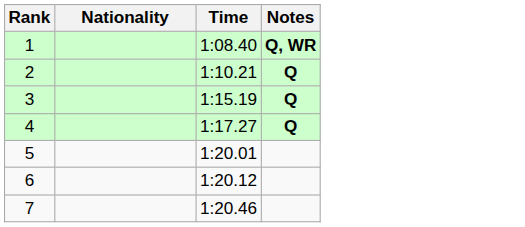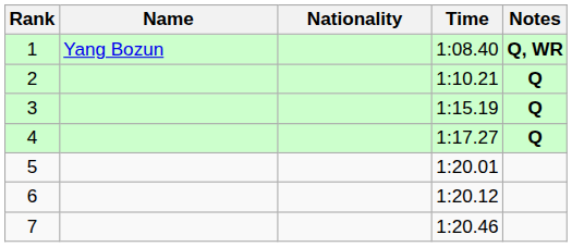 <table class="wikitable sortable" style="text-align:center">
 <tr>
 <th>Rank</th>
+<th style="width:180px">Name</th>
 <th style="width:125px">Nationality</th>
 <th>Time</th>
 <th>Notes</th>
 </tr>
 <tr style="background:#cfc;">
 <td>1</td>
+<td style="text-align:left;"><a href='#'>Yang Bozun</a></td>
 <td style="text-align:left;"></td>
 <td>1:08.40</td>
 <td><strong>Q, WR</strong></td>
 </tr>
 <tr style="background:#cfc;">
 <td>2</td>
 <td style="text-align:left;"></td>
+<td style="text-align:left;"></td>
 <td>1:10.21</td>
 <td><strong>Q</strong></td>
 </tr>
 <tr style="background:#cfc;">
 <td>3</td>
+<td style="text-align:left;"></td>
 <td style="text-align:left;"></td>
 <td>1:15.19</td>
 <td><strong>Q</strong></td>
 </tr>
 <tr style="background:#cfc;">
 <td>4</td>
 <td style="text-align:left;"></td>
+<td style="text-align:left;"></td>
 <td>1:17.27</td>
 <td><strong>Q</strong></td>
 </tr>
 <tr>
 <td>5</td>
+<td style="text-align:left;"></td>
 <td style="text-align:left;"></td>
 <td>1:20.01</td>
 <td></td>
 </tr>
 <tr>
 <td>6</td>
 <td style="text-align:left;"></td>
+<td style="text-align:left;"></td>
 <td>1:20.12</td>
 <td></td>
 </tr>
 <tr>
 <td>7</td>
 <td style="text-align:left;"></td>
+<td style="text-align:left;"></td>
 <td>1:20.46</td>
 <td></td>
 </tr>
 </table>
